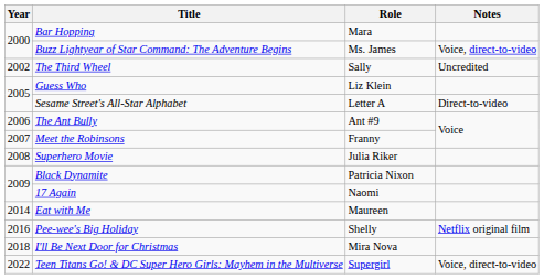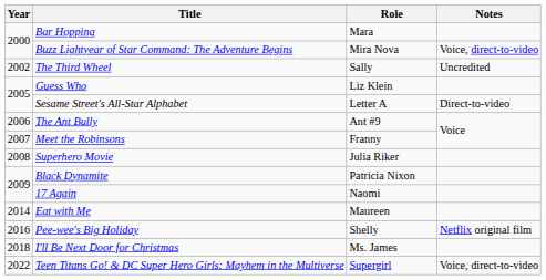 <table class="wikitable sortable">
 <tr>
 <th>Year</th>
 <th>Title</th>
 <th scope="col" style="width: 120px;">Role</th>
 <th class="unsortable">Notes</th>
 </tr>
 <tr>
 <td rowspan="2">2000</td>
 <td><em><a href='#'>Bar Hopping</a></em></td>
 <td>Mara</td>
 <td></td>
 </tr>
 <tr>
 <td><em><a href='#'>Buzz Lightyear of Star Command: The Adventure Begins</a></em></td>
-<td>Ms. James</td>
+<td>Mira Nova</td>
 <td>Voice, <a href='#'>direct-to-video</a></td>
 </tr>
 <tr>
 <td>2002</td>
 <td><em><a href='#'>The Third Wheel</a></em></td>
 <td>Sally</td>
 <td>Uncredited</td>
 </tr>
 <tr>
 <td rowspan="2">2005</td>
 <td><em><a href='#'>Guess Who</a></em></td>
 <td>Liz Klein</td>
 <td></td>
 </tr>
 <tr>
 <td><em>Sesame Street's All-Star Alphabet</em></td>
 <td>Letter A</td>
 <td>Direct-to-video</td>
 </tr>
 <tr>
 <td>2006</td>
 <td><em><a href='#'>The Ant Bully</a></em></td>
 <td>Ant #9</td>
 <td rowspan="2">Voice</td>
 </tr>
 <tr>
 <td>2007</td>
 <td><em><a href='#'>Meet the Robinsons</a></em></td>
 <td>Franny</td>
 </tr>
 <tr>
 <td>2008</td>
 <td><em><a href='#'>Superhero Movie</a></em></td>
 <td>Julia Riker</td>
 <td></td>
 </tr>
 <tr>
 <td rowspan="2">2009</td>
 <td><em><a href='#'>Black Dynamite</a></em></td>
 <td>Patricia Nixon</td>
 <td></td>
 </tr>
 <tr>
 <td><em><a href='#'>17 Again</a></em></td>
 <td>Naomi</td>
 <td></td>
 </tr>
 <tr>
 <td>2014</td>
 <td><em><a href='#'>Eat with Me</a></em></td>
 <td>Maureen</td>
 <td></td>
 </tr>
 <tr>
 <td>2016</td>
 <td><em><a href='#'>Pee-wee's Big Holiday</a></em></td>
 <td>Shelly</td>
 <td><a href='#'>Netflix</a> original film</td>
 </tr>
 <tr>
 <td>2018</td>
 <td><em><a href='#'>I'll Be Next Door for Christmas</a></em></td>
-<td>Mira Nova</td>
+<td>Ms. James</td>
 <td></td>
 </tr>
 <tr>
 <td>2022</td>
 <td><em><a href='#'>Teen Titans Go! & DC Super Hero Girls: Mayhem in the Multiverse</a></em></td>
 <td><a href='#'>Supergirl</a></td>
 <td>Voice, direct-to-video</td>
 </tr>
 </table>
